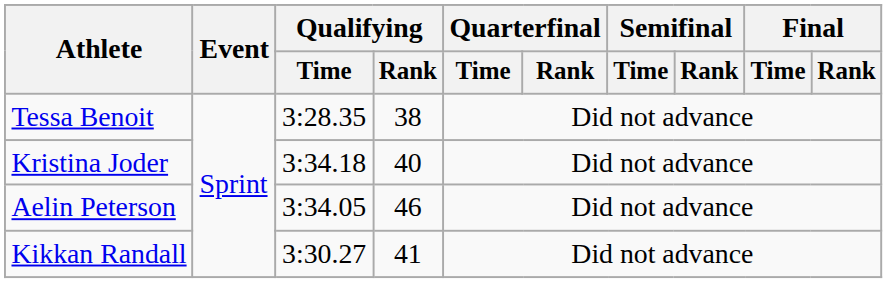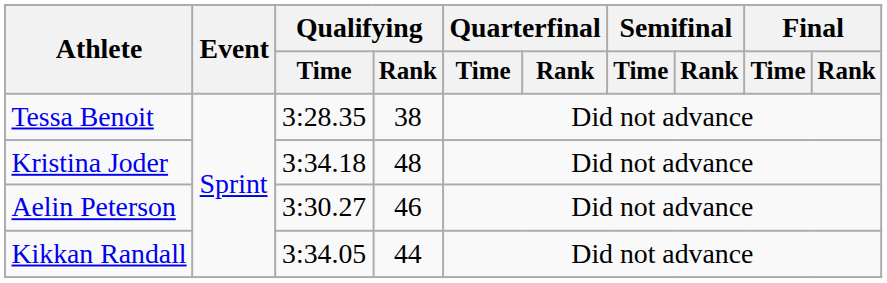 <table class=wikitable style=font-size:90%;text-align:center>
 <tr>
 <th rowspan=2>Athlete</th>
 <th rowspan=2>Event</th>
 <th colspan=2>Qualifying</th>
 <th colspan=2>Quarterfinal</th>
 <th colspan=2>Semifinal</th>
 <th colspan=2>Final</th>
 </tr>
 <tr style=font-size:90%>
 <th>Time</th>
 <th>Rank</th>
 <th>Time</th>
 <th>Rank</th>
 <th>Time</th>
 <th>Rank</th>
 <th>Time</th>
 <th>Rank</th>
 </tr>
 <tr>
 <td align=left><a href='#'>Tessa Benoit</a></td>
 <td align=left rowspan=4><a href='#'>Sprint</a></td>
 <td>3:28.35</td>
 <td>38</td>
 <td colspan=6>Did not advance</td>
 </tr>
 <tr>
 <td align=left><a href='#'>Kristina Joder</a></td>
 <td>3:34.18</td>
-<td>40</td>
+<td>48</td>
 <td colspan=6>Did not advance</td>
 </tr>
 <tr>
 <td align=left><a href='#'>Aelin Peterson</a></td>
-<td>3:34.05</td>
+<td>3:30.27</td>
 <td>46</td>
 <td colspan=6>Did not advance</td>
 </tr>
 <tr>
 <td align=left><a href='#'>Kikkan Randall</a></td>
-<td>3:30.27</td>
-<td>41</td>
+<td>3:34.05</td>
+<td>44</td>
 <td colspan=6>Did not advance</td>
 </tr>
 </table>
